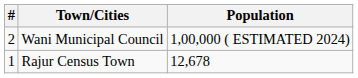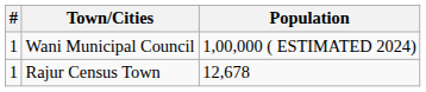 <table class="wikitable">
 <tr>
 <th>#</th>
 <th>Town/Cities</th>
 <th>Population</th>
 </tr>
 <tr>
-<td>2</td>
+<td>1</td>
 <td>Wani Municipal Council</td>
 <td>1,00,000  ( ESTIMATED 2024)</td>
 </tr>
 <tr>
 <td>1</td>
 <td>Rajur Census Town</td>
 <td>12,678</td>
 </tr>
 </table>
